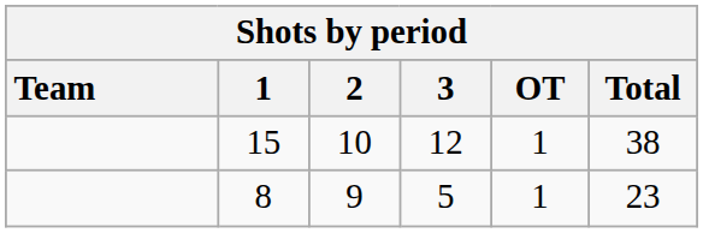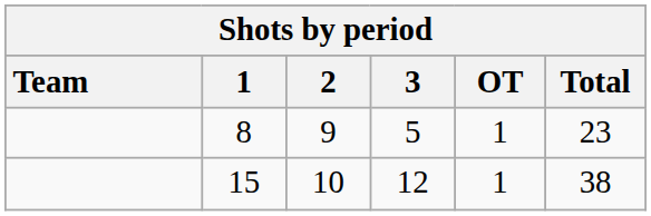 <table class="wikitable" style="width:20em;">
 <tr>
 <th colspan="6">Shots by period</th>
 </tr>
 <tr>
 <th style="width:8em; text-align:left;">Team</th>
 <th style="width:3em;">1</th>
 <th style="width:3em;">2</th>
 <th style="width:3em;">3</th>
 <th style="width:3em;">OT</th>
 <th style="width:3em;">Total</th>
 </tr>
 <tr style="text-align:center;">
 <td style="text-align:left;"></td>
+<td>8</td>
+<td>9</td>
+<td>5</td>
+<td>1</td>
+<td>23</td>
+</tr>
+<tr style="text-align:center;">
+<td style="text-align:left;"></td>
 <td>15</td>
 <td>10</td>
 <td>12</td>
 <td>1</td>
 <td>38</td>
 </tr>
-<tr style="text-align:center;">
-<td style="text-align:left;"></td>
-<td>8</td>
-<td>9</td>
-<td>5</td>
-<td>1</td>
-<td>23</td>
-</tr>
 </table>
